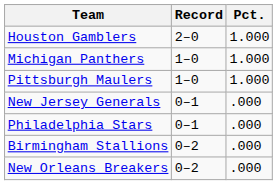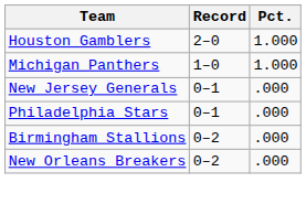 <table class="wikitable sortable">
 <tr>
 <th>Team</th>
 <th>Record</th>
 <th>Pct.</th>
 </tr>
 <tr>
 <td><a href='#'>Houston Gamblers</a></td>
 <td>2–0</td>
 <td>1.000</td>
 </tr>
 <tr>
 <td><a href='#'>Michigan Panthers</a></td>
-<td>1–0</td>
-<td>1.000</td>
-</tr>
-<tr>
-<td><a href='#'>Pittsburgh Maulers</a></td>
 <td>1–0</td>
 <td>1.000</td>
 </tr>
 <tr>
 <td><a href='#'>New Jersey Generals</a></td>
 <td>0–1</td>
 <td>.000</td>
 </tr>
 <tr>
 <td><a href='#'>Philadelphia Stars</a></td>
 <td>0–1</td>
 <td>.000</td>
 </tr>
 <tr>
 <td><a href='#'>Birmingham Stallions</a></td>
 <td>0–2</td>
 <td>.000</td>
 </tr>
 <tr>
 <td><a href='#'>New Orleans Breakers</a></td>
 <td>0–2</td>
 <td>.000</td>
 </tr>
 </table>
